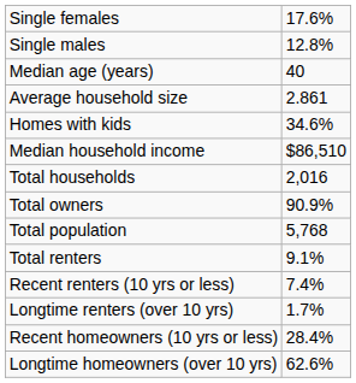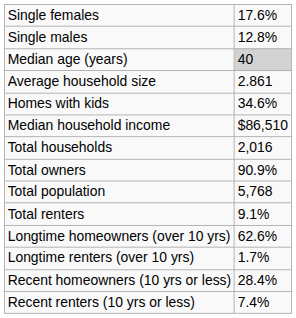 <table class="wikitable">
 <tr>
 <td>Single females</td>
 <td>17.6%</td>
 </tr>
 <tr>
 <td>Single males</td>
 <td>12.8%</td>
 </tr>
 <tr>
 <td>Median age (years)</td>
-<td>40</td>
+<td style="background: lightgrey;">40</td>
 </tr>
 <tr>
 <td>Average household size</td>
 <td>2.861</td>
 </tr>
 <tr>
 <td>Homes with kids</td>
 <td>34.6%</td>
 </tr>
 <tr>
 <td>Median household income</td>
 <td>$86,510</td>
 </tr>
 <tr>
 <td>Total households</td>
 <td>2,016</td>
 </tr>
 <tr>
 <td>Total owners</td>
 <td>90.9%</td>
 </tr>
 <tr>
 <td>Total population</td>
 <td>5,768</td>
 </tr>
 <tr>
 <td>Total renters</td>
 <td>9.1%</td>
 </tr>
 <tr>
-<td>Recent renters (10 yrs or less)</td>
-<td>7.4%</td>
+<td>Longtime homeowners (over 10 yrs)</td>
+<td>62.6%</td>
 </tr>
 <tr>
 <td>Longtime renters (over 10 yrs)</td>
 <td>1.7%</td>
 </tr>
 <tr>
 <td>Recent homeowners (10 yrs or less)</td>
 <td>28.4%</td>
 </tr>
 <tr>
-<td>Longtime homeowners (over 10 yrs)</td>
-<td>62.6%</td>
+<td>Recent renters (10 yrs or less)</td>
+<td>7.4%</td>
 </tr>
 </table>
